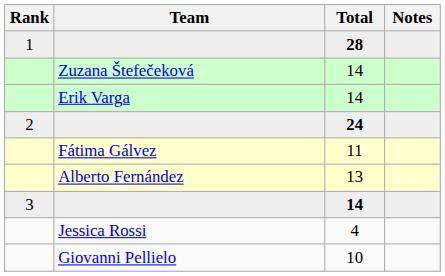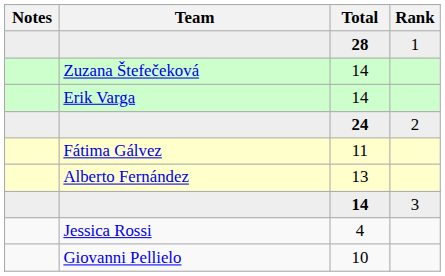 <table class="wikitable" style="text-align:center">
 <tr>
-<th width=40>Rank</th>
+<th width=45>Notes</th>
 <th width=250>Team</th>
 <th width=50>Total</th>
-<th width=45>Notes</th>
+<th width=40>Rank</th>
 </tr>
 <tr bgcolor=eeeeee>
-<td>1</td>
+<td></td>
 <td align=left></td>
 <td><strong>28</strong></td>
-<td></td>
+<td>1</td>
 </tr>
 <tr bgcolor=ccffcc>
 <td></td>
 <td align=left><a href='#'>Zuzana Štefečeková</a></td>
 <td>14</td>
 <td></td>
 </tr>
 <tr bgcolor=ccffcc>
 <td></td>
 <td align=left><a href='#'>Erik Varga</a></td>
 <td>14</td>
 <td></td>
 </tr>
 <tr bgcolor=eeeeee>
-<td>2</td>
+<td></td>
 <td align=left></td>
 <td><strong>24</strong></td>
-<td></td>
+<td>2</td>
 </tr>
 <tr bgcolor=ffffcc>
 <td></td>
 <td align=left><a href='#'>Fátima Gálvez</a></td>
 <td>11</td>
 <td></td>
 </tr>
 <tr bgcolor=ffffcc>
 <td></td>
 <td align=left><a href='#'>Alberto Fernández</a></td>
 <td>13</td>
 <td></td>
 </tr>
 <tr bgcolor=eeeeee>
-<td>3</td>
+<td></td>
 <td align=left></td>
 <td><strong>14</strong></td>
-<td></td>
+<td>3</td>
 </tr>
 <tr>
 <td></td>
 <td align=left><a href='#'>Jessica Rossi</a></td>
 <td>4</td>
 <td></td>
 </tr>
 <tr>
 <td></td>
 <td align=left><a href='#'>Giovanni Pellielo</a></td>
 <td>10</td>
 <td></td>
 </tr>
 </table>
